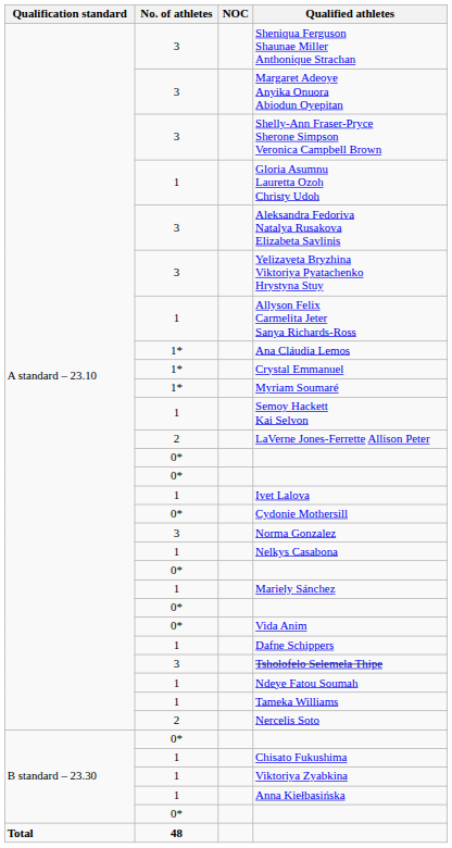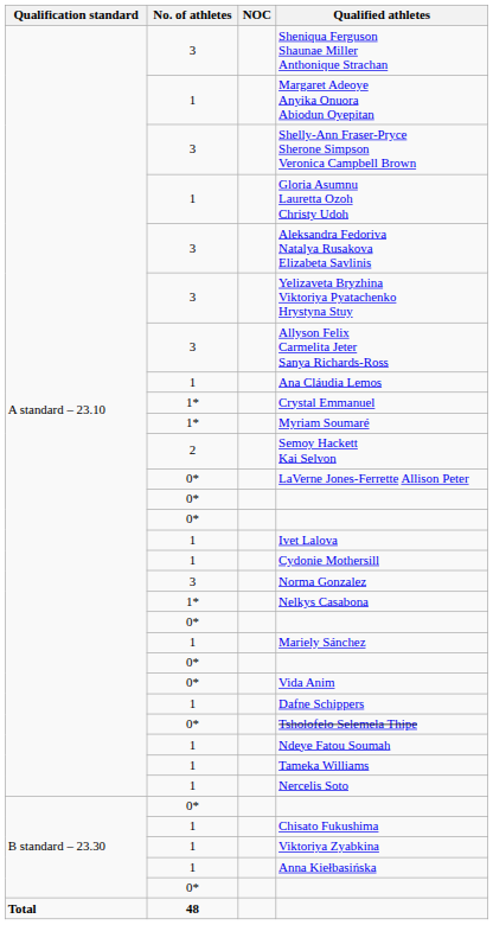 <table class="wikitable"  style="text-align:left; width:600px;">
 <tr>
 <th>Qualification standard</th>
 <th>No. of athletes</th>
 <th>NOC</th>
 <th>Qualified athletes</th>
 </tr>
 <tr>
 <td rowspan="27">A standard – 23.10</td>
 <td align=center>3</td>
 <td></td>
 <td><a href='#'>Sheniqua Ferguson</a><br><a href='#'>Shaunae Miller</a><br><a href='#'>Anthonique Strachan</a></td>
 </tr>
 <tr>
-<td align=center>3</td>
+<td align=center>1</td>
 <td></td>
 <td><a href='#'>Margaret Adeoye</a><br><a href='#'>Anyika Onuora</a><br><a href='#'>Abiodun Oyepitan</a></td>
 </tr>
 <tr>
 <td align=center>3</td>
 <td></td>
 <td><a href='#'>Shelly-Ann Fraser-Pryce</a> <br> <a href='#'>Sherone Simpson</a> <br> <a href='#'>Veronica Campbell Brown</a> <br></td>
 </tr>
 <tr>
 <td align=center>1</td>
 <td></td>
 <td><a href='#'>Gloria Asumnu</a> <br> <a href='#'>Lauretta Ozoh</a> <br> <a href='#'>Christy Udoh</a></td>
 </tr>
 <tr>
 <td align=center>3</td>
 <td></td>
 <td><a href='#'>Aleksandra Fedoriva</a><br><a href='#'>Natalya Rusakova</a><br><a href='#'>Elizabeta Savlinis</a></td>
 </tr>
 <tr>
 <td align=center>3</td>
 <td></td>
 <td><a href='#'>Yelizaveta Bryzhina</a><br><a href='#'>Viktoriya Pyatachenko</a><br><a href='#'>Hrystyna Stuy</a></td>
 </tr>
 <tr>
-<td align=center>1</td>
+<td align=center>3</td>
 <td></td>
 <td><a href='#'>Allyson Felix</a> <br> <a href='#'>Carmelita Jeter</a> <br> <a href='#'>Sanya Richards-Ross</a> <br></td>
 </tr>
 <tr>
-<td align=center>1*</td>
+<td align=center>1</td>
 <td> </td>
 <td><a href='#'>Ana Cláudia Lemos</a></td>
 </tr>
 <tr>
 <td align=center>1*</td>
 <td></td>
 <td><a href='#'>Crystal Emmanuel</a></td>
 </tr>
 <tr>
 <td align=center>1*</td>
 <td> </td>
 <td><a href='#'>Myriam Soumaré</a></td>
 </tr>
 <tr>
-<td align=center>1</td>
+<td align=center>2</td>
 <td></td>
 <td><a href='#'>Semoy Hackett</a> <br> <a href='#'>Kai Selvon</a></td>
 </tr>
 <tr>
-<td align=center>2</td>
+<td align=center>0*</td>
 <td></td>
 <td><a href='#'>LaVerne Jones-Ferrette</a> <a href='#'>Allison Peter</a></td>
 </tr>
 <tr>
 <td align=center>0*</td>
 <td><s></s></td>
 <td></td>
 </tr>
 <tr>
 <td align=center>0*</td>
 <td></td>
 <td></td>
 </tr>
 <tr>
 <td align=center>1</td>
 <td></td>
 <td><a href='#'>Ivet Lalova</a></td>
 </tr>
 <tr>
-<td align=center>0*</td>
+<td align=center>1</td>
 <td></td>
 <td><a href='#'>Cydonie Mothersill</a></td>
 </tr>
 <tr>
 <td align=center>3</td>
 <td></td>
 <td><a href='#'>Norma Gonzalez</a></td>
 </tr>
 <tr>
-<td align=center>1</td>
+<td align=center>1*</td>
 <td></td>
 <td><a href='#'>Nelkys Casabona</a></td>
 </tr>
 <tr>
 <td align=center>0*</td>
 <td></td>
 <td></td>
 </tr>
 <tr>
 <td align=center>1</td>
 <td></td>
 <td><a href='#'>Mariely Sánchez</a></td>
 </tr>
 <tr>
 <td align=center>0*</td>
 <td> </td>
 <td></td>
 </tr>
 <tr>
 <td align=center>0*</td>
 <td></td>
 <td><a href='#'>Vida Anim</a></td>
 </tr>
 <tr>
 <td align=center>1</td>
 <td></td>
 <td><a href='#'>Dafne Schippers</a></td>
 </tr>
 <tr>
-<td align=center>3</td>
+<td align=center>0*</td>
 <td></td>
 <td><s><a href='#'>Tsholofelo Selemela Thipe</a></s></td>
 </tr>
 <tr>
 <td align=center>1</td>
 <td></td>
 <td><a href='#'>Ndeye Fatou Soumah</a></td>
 </tr>
 <tr>
 <td align=center>1</td>
 <td></td>
 <td><a href='#'>Tameka Williams</a></td>
 </tr>
 <tr>
-<td align=center>2</td>
+<td align=center>1</td>
 <td></td>
 <td><a href='#'>Nercelis Soto</a></td>
 </tr>
 <tr>
 <td rowspan="5">B standard – 23.30</td>
 <td align=center>0*</td>
 <td><s></s></td>
 <td></td>
 </tr>
 <tr>
 <td align=center>1</td>
 <td></td>
 <td><a href='#'>Chisato Fukushima</a></td>
 </tr>
 <tr>
 <td align=center>1</td>
 <td></td>
 <td><a href='#'>Viktoriya Zyabkina</a></td>
 </tr>
 <tr>
 <td align=center>1</td>
 <td></td>
 <td><a href='#'>Anna Kiełbasińska</a></td>
 </tr>
 <tr>
 <td align=center>0*</td>
 <td><s></s></td>
 <td></td>
 </tr>
 <tr>
 <td><strong>Total</strong></td>
 <td align=center><strong>48</strong></td>
 <td></td>
 <td></td>
 </tr>
 </table>
